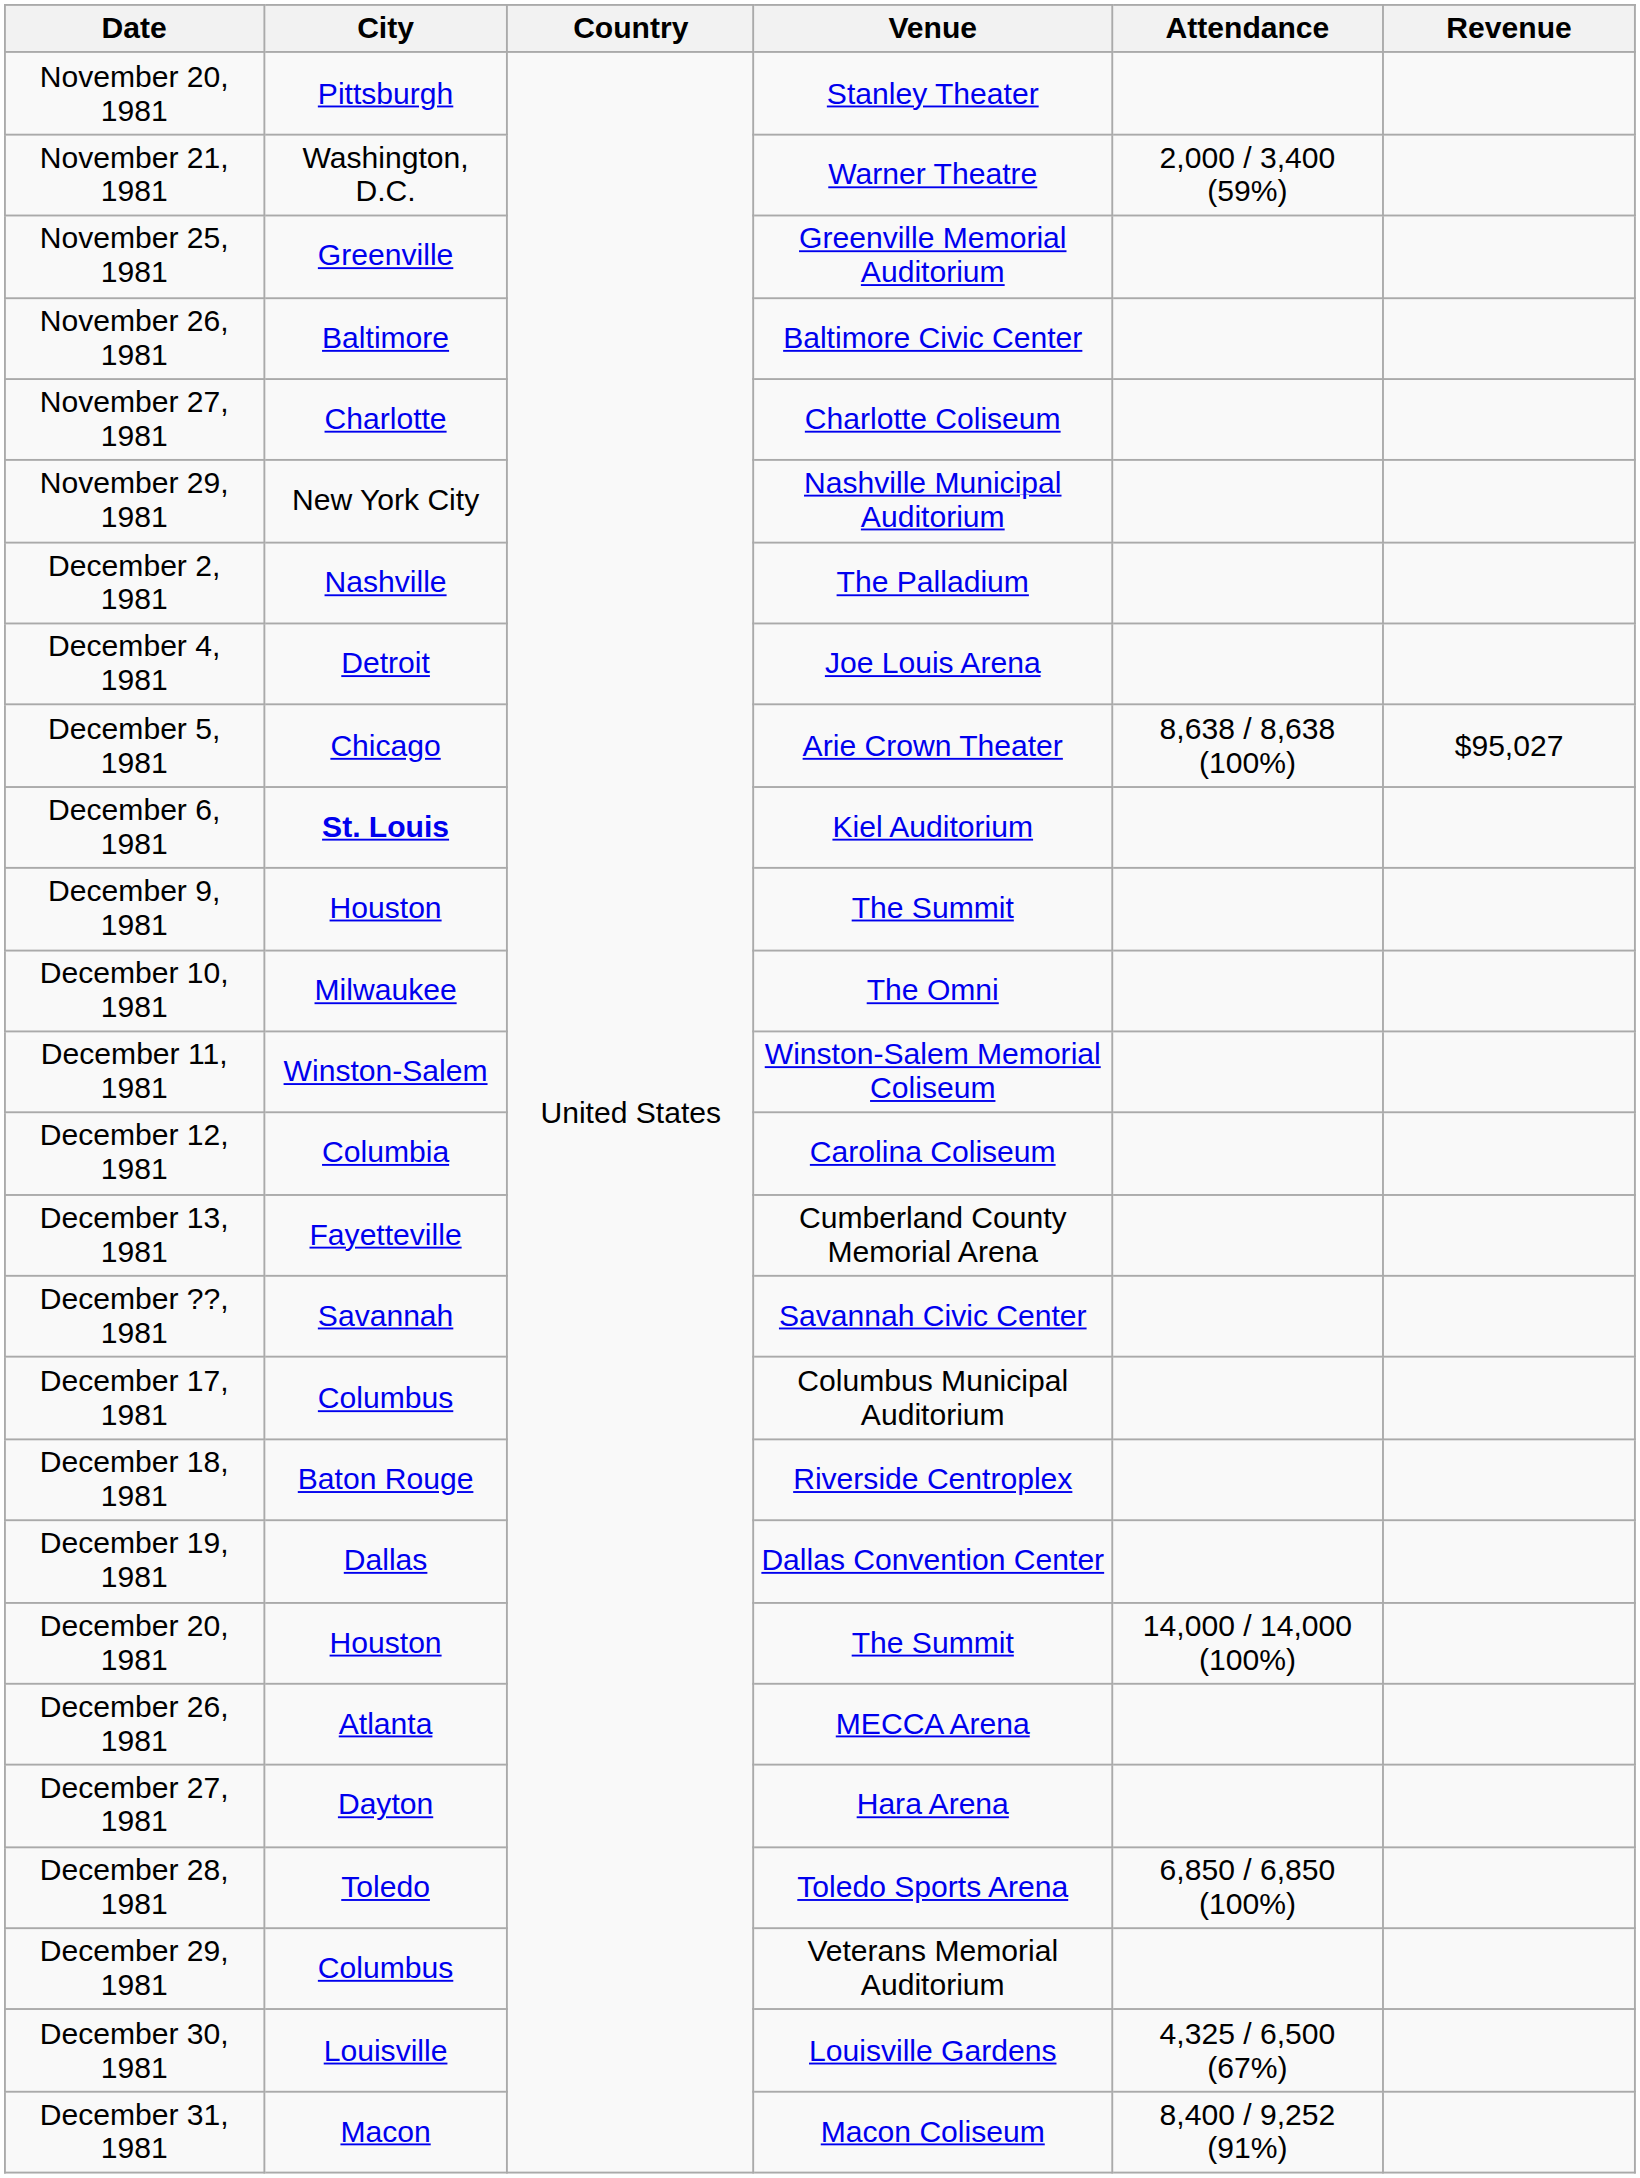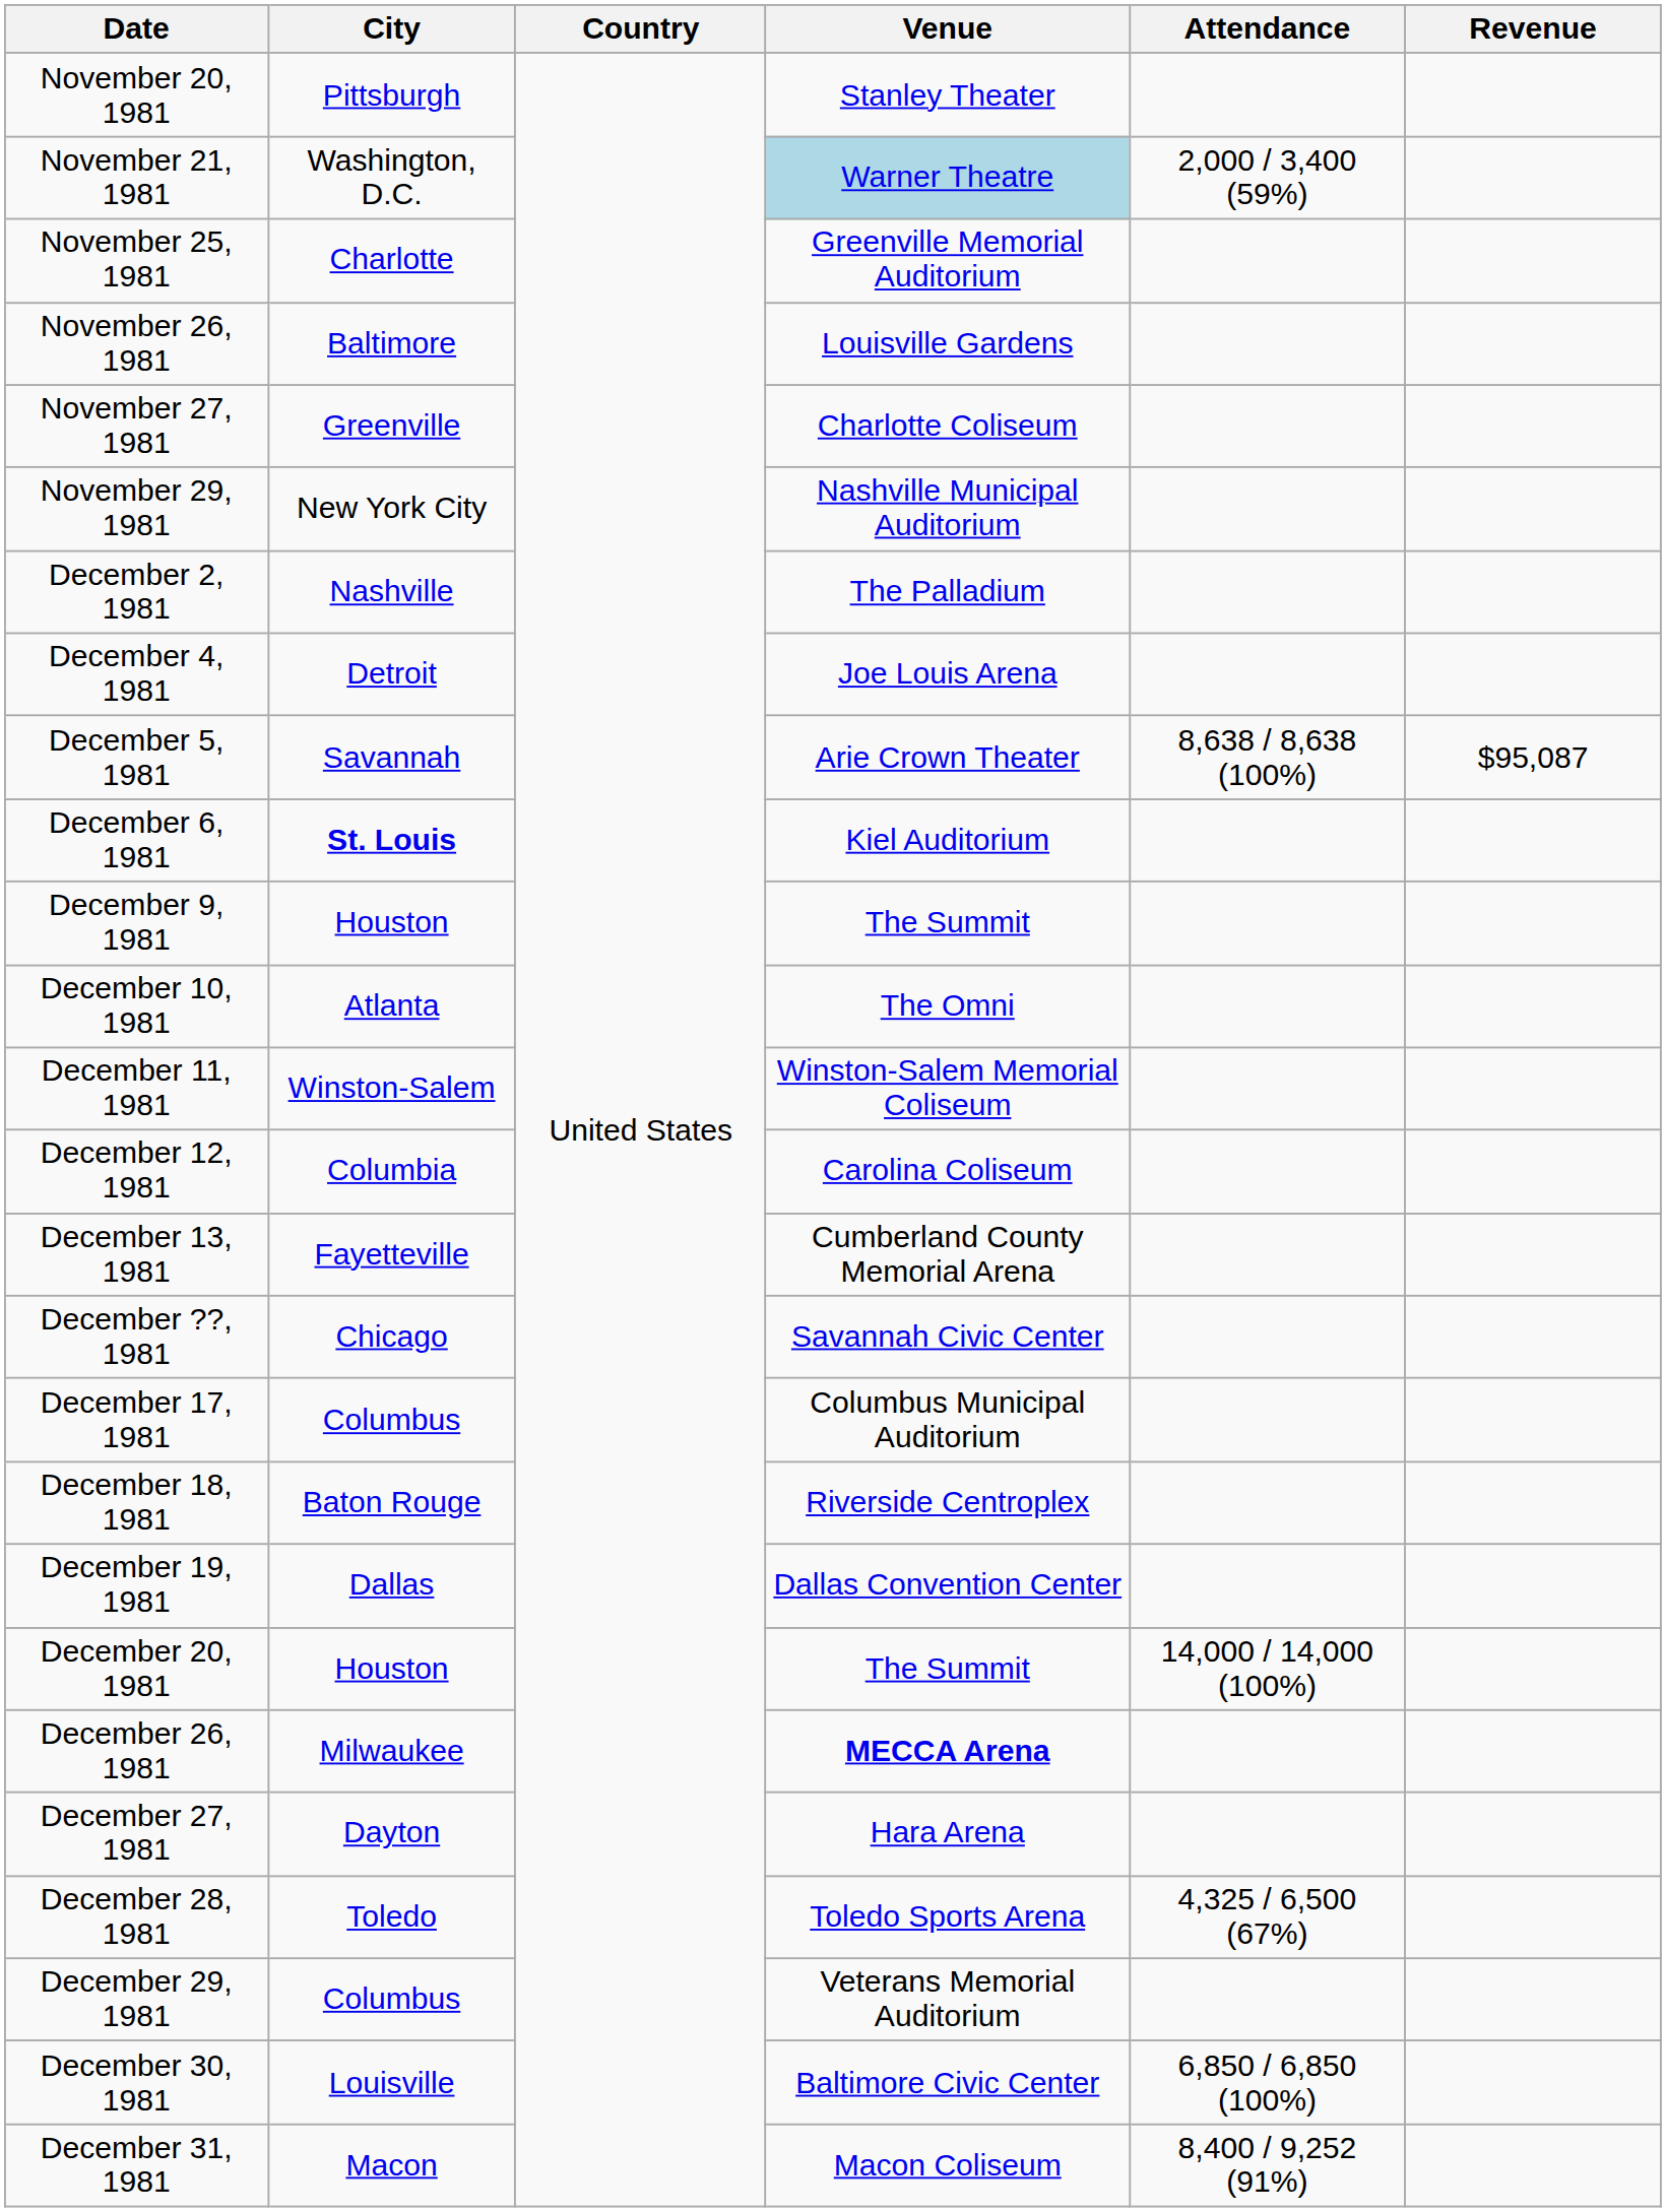 <table class="wikitable" style="text-align:center;">
 <tr>
 <th scope="col" style="width:12em;">Date</th>
 <th scope="col" style="width:10em;">City</th>
 <th scope="col" style="width:12em;">Country</th>
 <th scope="col" style="width:18em;">Venue</th>
 <th scope="col" style="width:12em;">Attendance</th>
 <th scope="col" style="width:12em;">Revenue</th>
 </tr>
 <tr>
 <td>November 20, 1981</td>
 <td><a href='#'>Pittsburgh</a></td>
 <td rowspan="26">United States</td>
 <td><a href='#'>Stanley Theater</a></td>
 <td></td>
 <td></td>
 </tr>
 <tr>
 <td>November 21, 1981</td>
 <td>Washington, D.C.</td>
-<td><a href='#'>Warner Theatre</a></td>
+<td style="background: lightblue;"><a href='#'>Warner Theatre</a></td>
 <td>2,000 / 3,400 (59%)</td>
 <td></td>
 </tr>
 <tr>
 <td>November 25, 1981</td>
-<td><a href='#'>Greenville</a></td>
+<td><a href='#'>Charlotte</a></td>
 <td><a href='#'>Greenville Memorial Auditorium</a></td>
 <td></td>
 <td></td>
 </tr>
 <tr>
 <td>November 26, 1981</td>
 <td><a href='#'>Baltimore</a></td>
-<td><a href='#'>Baltimore Civic Center</a></td>
+<td><a href='#'>Louisville Gardens</a></td>
 <td></td>
 <td></td>
 </tr>
 <tr>
 <td>November 27, 1981</td>
-<td><a href='#'>Charlotte</a></td>
+<td><a href='#'>Greenville</a></td>
 <td><a href='#'>Charlotte Coliseum</a></td>
 <td></td>
 <td></td>
 </tr>
 <tr>
 <td>November 29, 1981</td>
 <td>New York City</td>
 <td><a href='#'>Nashville Municipal Auditorium</a></td>
 <td></td>
 <td></td>
 </tr>
 <tr>
 <td>December 2, 1981</td>
 <td><a href='#'>Nashville</a></td>
 <td><a href='#'>The Palladium</a></td>
 <td></td>
 <td></td>
 </tr>
 <tr>
 <td>December 4, 1981</td>
 <td><a href='#'>Detroit</a></td>
 <td><a href='#'>Joe Louis Arena</a></td>
 <td></td>
 <td></td>
 </tr>
 <tr>
 <td>December 5, 1981</td>
-<td><a href='#'>Chicago</a></td>
+<td><a href='#'>Savannah</a></td>
 <td><a href='#'>Arie Crown Theater</a></td>
 <td>8,638 / 8,638 (100%)</td>
-<td>$95,027</td>
+<td>$95,087</td>
 </tr>
 <tr>
 <td>December 6, 1981</td>
 <td><strong><a href='#'>St. Louis</a></strong></td>
 <td><a href='#'>Kiel Auditorium</a></td>
 <td></td>
 <td></td>
 </tr>
 <tr>
 <td>December 9, 1981</td>
 <td><a href='#'>Houston</a></td>
 <td><a href='#'>The Summit</a></td>
 <td></td>
 <td></td>
 </tr>
 <tr>
 <td>December 10, 1981</td>
-<td><a href='#'>Milwaukee</a></td>
+<td><a href='#'>Atlanta</a></td>
 <td><a href='#'>The Omni</a></td>
 <td></td>
 <td></td>
 </tr>
 <tr>
 <td>December 11, 1981</td>
 <td><a href='#'>Winston-Salem</a></td>
 <td><a href='#'>Winston-Salem Memorial Coliseum</a></td>
 <td></td>
 <td></td>
 </tr>
 <tr>
 <td>December 12, 1981</td>
 <td><a href='#'>Columbia</a></td>
 <td><a href='#'>Carolina Coliseum</a></td>
 <td></td>
 <td></td>
 </tr>
 <tr>
 <td>December 13, 1981</td>
 <td><a href='#'>Fayetteville</a></td>
 <td>Cumberland County Memorial Arena</td>
 <td></td>
 <td></td>
 </tr>
 <tr>
 <td>December ??, 1981</td>
-<td><a href='#'>Savannah</a></td>
+<td><a href='#'>Chicago</a></td>
 <td><a href='#'>Savannah Civic Center</a></td>
 <td></td>
 <td></td>
 </tr>
 <tr>
 <td>December 17, 1981</td>
 <td><a href='#'>Columbus</a></td>
 <td>Columbus Municipal Auditorium</td>
 <td></td>
 <td></td>
 </tr>
 <tr>
 <td>December 18, 1981</td>
 <td><a href='#'>Baton Rouge</a></td>
 <td><a href='#'>Riverside Centroplex</a></td>
 <td></td>
 <td></td>
 </tr>
 <tr>
 <td align="center">December 19, 1981</td>
 <td align="center"><a href='#'>Dallas</a></td>
 <td align="center"><a href='#'>Dallas Convention Center</a></td>
 <td></td>
 <td></td>
 </tr>
 <tr>
 <td>December 20, 1981</td>
 <td><a href='#'>Houston</a></td>
 <td><a href='#'>The Summit</a></td>
 <td>14,000 / 14,000 (100%)</td>
 <td></td>
 </tr>
 <tr>
 <td>December 26, 1981</td>
-<td><a href='#'>Atlanta</a></td>
-<td><a href='#'>MECCA Arena</a></td>
+<td><a href='#'>Milwaukee</a></td>
+<td><strong><a href='#'>MECCA Arena</a></strong></td>
 <td></td>
 <td></td>
 </tr>
 <tr>
 <td>December 27, 1981</td>
 <td><a href='#'>Dayton</a></td>
 <td><a href='#'>Hara Arena</a></td>
 <td></td>
 <td></td>
 </tr>
 <tr>
 <td>December 28, 1981</td>
 <td><a href='#'>Toledo</a></td>
 <td><a href='#'>Toledo Sports Arena</a></td>
-<td>6,850 / 6,850 (100%)</td>
+<td>4,325 / 6,500 (67%)</td>
 <td></td>
 </tr>
 <tr>
 <td>December 29, 1981</td>
 <td><a href='#'>Columbus</a></td>
 <td>Veterans Memorial Auditorium</td>
 <td></td>
 <td></td>
 </tr>
 <tr>
 <td>December 30, 1981</td>
 <td><a href='#'>Louisville</a></td>
-<td><a href='#'>Louisville Gardens</a></td>
-<td>4,325 / 6,500 (67%)</td>
+<td><a href='#'>Baltimore Civic Center</a></td>
+<td>6,850 / 6,850 (100%)</td>
 <td></td>
 </tr>
 <tr>
 <td>December 31, 1981</td>
 <td><a href='#'>Macon</a></td>
 <td><a href='#'>Macon Coliseum</a></td>
 <td>8,400 / 9,252 (91%)</td>
 <td></td>
 </tr>
 </table>
